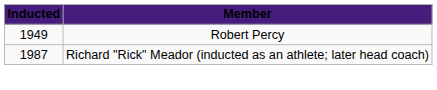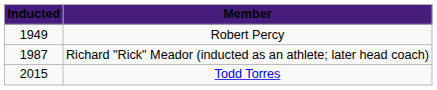 <table style="margin: 1em auto 1em auto" class="wikitable sortable">
 <tr>
 <th style="background:#461d7c; text-align:center;"><span>Inducted</span></th>
 <th style="background:#461d7c; text-align:center;"><span>Member</span></th>
 </tr>
 <tr style="text-align:center;">
 <td>1949</td>
 <td>Robert Percy</td>
 </tr>
 <tr style="text-align:center;">
 <td>1987</td>
 <td>Richard "Rick" Meador (inducted as an athlete; later head coach)</td>
 </tr>
+<tr style="text-align:center;">
+<td>2015</td>
+<td><a href='#'>Todd Torres</a></td>
+</tr>
 </table>
